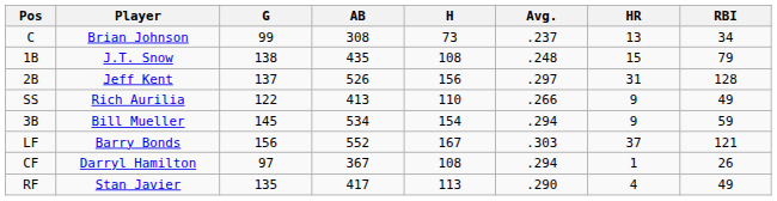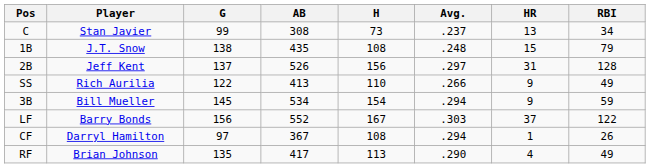 <table class="wikitable sortable">
 <tr>
 <th bgcolor="#DDDDFF" width="5%">Pos</th>
 <th bgcolor="#DDDDFF" width="16%">Player</th>
 <th bgcolor="#DDDDFF" width="9%">G</th>
 <th bgcolor="#DDDDFF" width="9%">AB</th>
 <th bgcolor="#DDDDFF" width="9%">H</th>
 <th bgcolor="#DDDDFF" width="9%">Avg.</th>
 <th bgcolor="#DDDDFF" width="9%">HR</th>
 <th bgcolor="#DDDDFF" width="9%">RBI</th>
 </tr>
 <tr align="center">
 <td>C</td>
-<td><a href='#'>Brian Johnson</a></td>
+<td><a href='#'>Stan Javier</a></td>
 <td>99</td>
 <td>308</td>
 <td>73</td>
 <td>.237</td>
 <td>13</td>
 <td>34</td>
 </tr>
 <tr align=center>
 <td>1B</td>
 <td><a href='#'>J.T. Snow</a></td>
 <td>138</td>
 <td>435</td>
 <td>108</td>
 <td>.248</td>
 <td>15</td>
 <td>79</td>
 </tr>
 <tr align=center>
 <td>2B</td>
 <td><a href='#'>Jeff Kent</a></td>
 <td>137</td>
 <td>526</td>
 <td>156</td>
 <td>.297</td>
 <td>31</td>
 <td>128</td>
 </tr>
 <tr align=center>
 <td>SS</td>
 <td><a href='#'>Rich Aurilia</a></td>
 <td>122</td>
 <td>413</td>
 <td>110</td>
 <td>.266</td>
 <td>9</td>
 <td>49</td>
 </tr>
 <tr align=center>
 <td>3B</td>
 <td><a href='#'>Bill Mueller</a></td>
 <td>145</td>
 <td>534</td>
 <td>154</td>
 <td>.294</td>
 <td>9</td>
 <td>59</td>
 </tr>
 <tr align=center>
 <td>LF</td>
 <td><a href='#'>Barry Bonds</a></td>
 <td>156</td>
 <td>552</td>
 <td>167</td>
 <td>.303</td>
 <td>37</td>
-<td>121</td>
+<td>122</td>
 </tr>
 <tr align=center>
 <td>CF</td>
 <td><a href='#'>Darryl Hamilton</a></td>
 <td>97</td>
 <td>367</td>
 <td>108</td>
 <td>.294</td>
 <td>1</td>
 <td>26</td>
 </tr>
 <tr align=center>
 <td>RF</td>
-<td><a href='#'>Stan Javier</a></td>
+<td><a href='#'>Brian Johnson</a></td>
 <td>135</td>
 <td>417</td>
 <td>113</td>
 <td>.290</td>
 <td>4</td>
 <td>49</td>
 </tr>
 </table>
